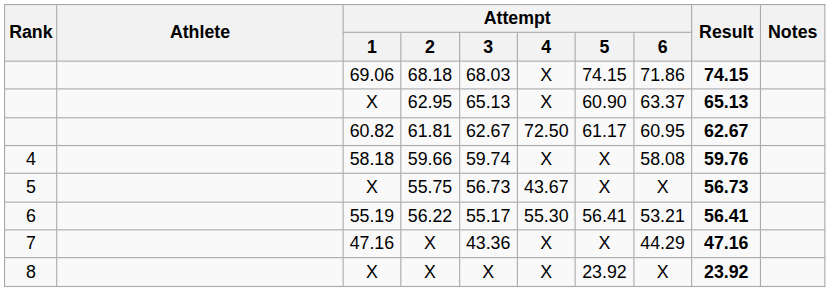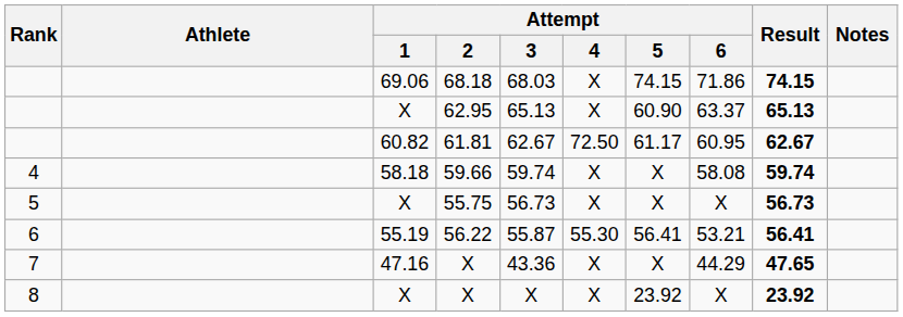 <table class="wikitable" style="text-align:center">
 <tr>
 <th rowspan=2 width=40>Rank</th>
 <th rowspan=2 width=250>Athlete</th>
 <th colspan=6>Attempt</th>
 <th rowspan=2 width=55>Result</th>
 <th rowspan=2 width=50>Notes</th>
 </tr>
 <tr>
 <th width=45>1</th>
 <th width=45>2</th>
 <th width=45>3</th>
 <th width=45>4</th>
 <th width=45>5</th>
 <th width=45>6</th>
 </tr>
 <tr>
 <td></td>
 <td align=left></td>
 <td>69.06</td>
 <td>68.18</td>
 <td>68.03</td>
 <td>X</td>
 <td>74.15</td>
 <td>71.86</td>
 <td><strong>74.15</strong></td>
 <td></td>
 </tr>
 <tr>
 <td></td>
 <td align=left></td>
 <td>X</td>
 <td>62.95</td>
 <td>65.13</td>
 <td>X</td>
 <td>60.90</td>
 <td>63.37</td>
 <td><strong>65.13</strong></td>
 <td></td>
 </tr>
 <tr>
 <td></td>
 <td align=left></td>
 <td>60.82</td>
 <td>61.81</td>
 <td>62.67</td>
 <td>72.50</td>
 <td>61.17</td>
 <td>60.95</td>
 <td><strong>62.67</strong></td>
 <td></td>
 </tr>
 <tr>
 <td>4</td>
 <td align=left></td>
 <td>58.18</td>
 <td>59.66</td>
 <td>59.74</td>
 <td>X</td>
 <td>X</td>
 <td>58.08</td>
-<td><strong>59.76</strong></td>
+<td><strong>59.74</strong></td>
 <td></td>
 </tr>
 <tr>
 <td>5</td>
 <td align=left></td>
 <td>X</td>
 <td>55.75</td>
 <td>56.73</td>
-<td>43.67</td>
+<td>X</td>
 <td>X</td>
 <td>X</td>
 <td><strong>56.73</strong></td>
 <td></td>
 </tr>
 <tr>
 <td>6</td>
 <td align=left></td>
 <td>55.19</td>
 <td>56.22</td>
-<td>55.17</td>
+<td>55.87</td>
 <td>55.30</td>
 <td>56.41</td>
 <td>53.21</td>
 <td><strong>56.41</strong></td>
 <td></td>
 </tr>
 <tr>
 <td>7</td>
 <td align=left></td>
 <td>47.16</td>
 <td>X</td>
 <td>43.36</td>
 <td>X</td>
 <td>X</td>
 <td>44.29</td>
-<td><strong>47.16</strong></td>
+<td><strong>47.65</strong></td>
 <td></td>
 </tr>
 <tr>
 <td>8</td>
 <td align=left></td>
 <td>X</td>
 <td>X</td>
 <td>X</td>
 <td>X</td>
 <td>23.92</td>
 <td>X</td>
 <td><strong>23.92</strong></td>
 <td></td>
 </tr>
 </table>
